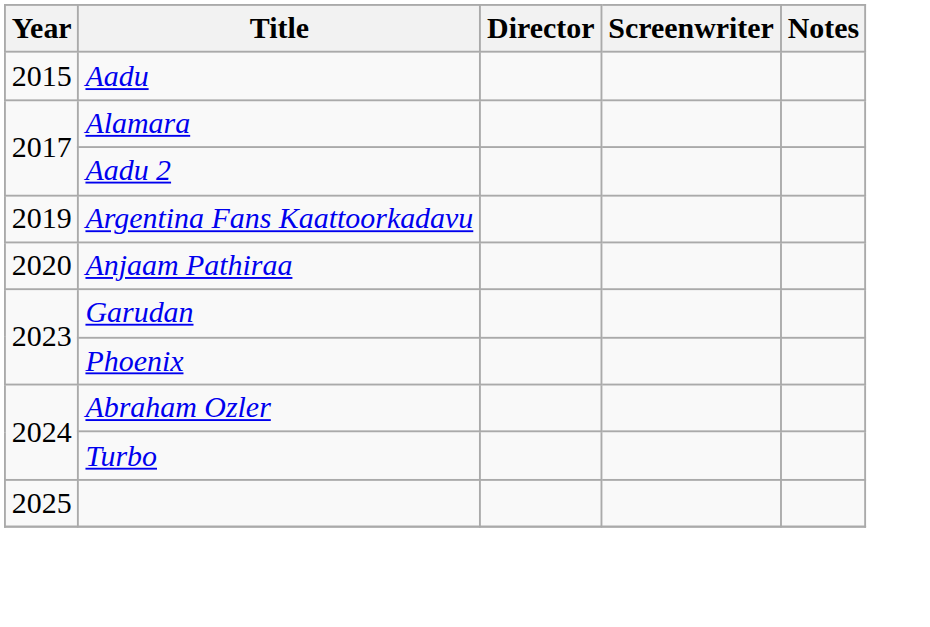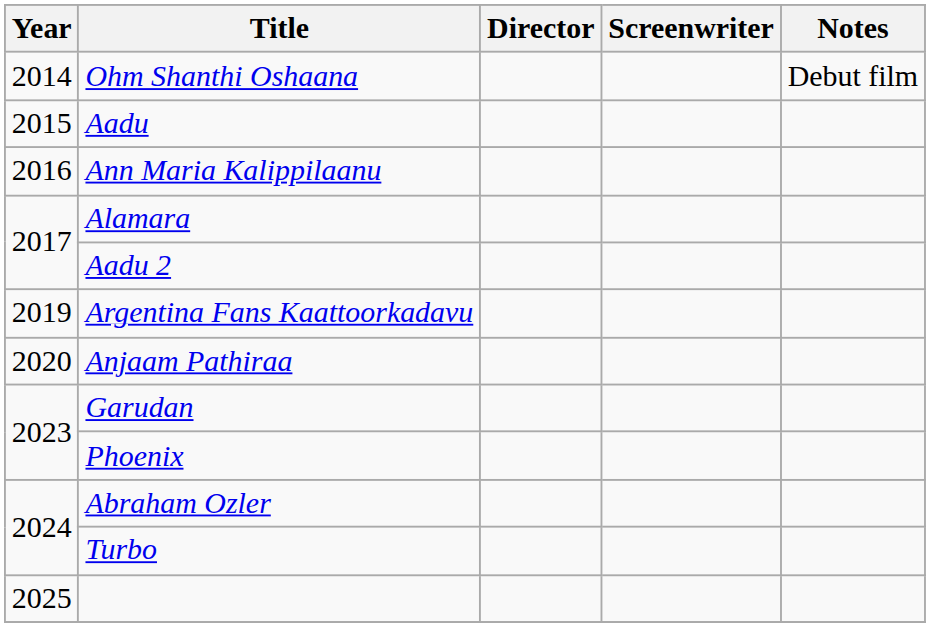 <table class="wikitable sortable">
 <tr>
 <th scope="col">Year</th>
 <th scope="col">Title</th>
 <th scope="col">Director</th>
 <th scope="col">Screenwriter</th>
 <th scope="col" class="unsortable">Notes</th>
 </tr>
 <tr>
+<td>2014</td>
+<td><em><a href='#'>Ohm Shanthi Oshaana</a></em></td>
+<td></td>
+<td></td>
+<td>Debut film</td>
+</tr>
+<tr>
 <td>2015</td>
 <td><em><a href='#'>Aadu</a></em></td>
+<td></td>
+<td></td>
+<td></td>
+</tr>
+<tr>
+<td>2016</td>
+<td><em><a href='#'>Ann Maria Kalippilaanu</a></em></td>
 <td></td>
 <td></td>
 <td></td>
 </tr>
 <tr>
 <td rowspan=2>2017</td>
 <td><em><a href='#'>Alamara</a></em></td>
 <td></td>
 <td></td>
 <td></td>
 </tr>
 <tr>
 <td><em><a href='#'>Aadu 2</a></em></td>
 <td></td>
 <td></td>
 <td></td>
 </tr>
 <tr>
 <td>2019</td>
 <td><em><a href='#'>Argentina Fans Kaattoorkadavu</a></em></td>
 <td></td>
 <td></td>
 <td></td>
 </tr>
 <tr>
 <td>2020</td>
 <td><em><a href='#'>Anjaam Pathiraa</a></em></td>
 <td></td>
 <td></td>
 <td></td>
 </tr>
 <tr>
 <td rowspan=2>2023</td>
 <td><em><a href='#'>Garudan</a></em></td>
 <td></td>
 <td></td>
 <td></td>
 </tr>
 <tr>
 <td><em><a href='#'>Phoenix</a></em></td>
 <td></td>
 <td></td>
 <td></td>
 </tr>
 <tr>
 <td rowspan=2>2024</td>
 <td><em><a href='#'>Abraham Ozler</a></em></td>
 <td></td>
 <td></td>
 <td></td>
 </tr>
 <tr>
 <td><em><a href='#'>Turbo</a></em></td>
 <td></td>
 <td></td>
 <td></td>
 </tr>
 <tr>
 <td>2025</td>
 <td></td>
 <td></td>
 <td></td>
 <td></td>
 </tr>
 <tr>
 </tr>
 </table>
